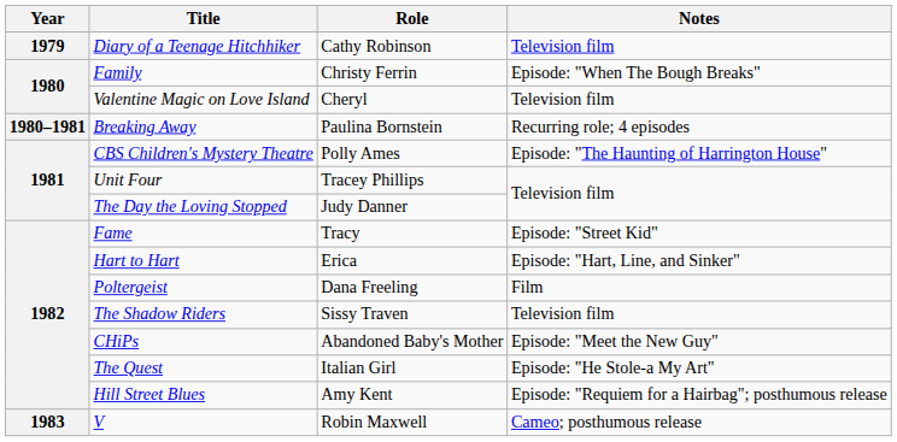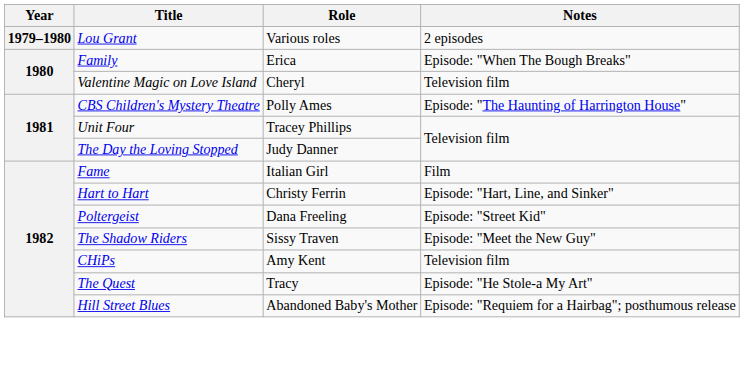 <table class="wikitable plainrowheaders sortable">
 <tr>
 <th scope="col">Year</th>
 <th scope="col">Title</th>
 <th scope="col">Role</th>
 <th scope="col" class="unsortable">Notes</th>
 </tr>
 <tr>
-<th scope="row">1979</th>
-<td><em><a href='#'>Diary of a Teenage Hitchhiker</a></em></td>
-<td>Cathy Robinson</td>
-<td><a href='#'>Television film</a></td>
+<th scope="row">1979–1980</th>
+<td><em><a href='#'>Lou Grant</a></em></td>
+<td>Various roles</td>
+<td>2 episodes</td>
 </tr>
 <tr>
 <th rowspan="2" scope="row">1980</th>
 <td><em><a href='#'>Family</a></em></td>
-<td>Christy Ferrin</td>
+<td>Erica</td>
 <td>Episode: "When The Bough Breaks"</td>
 </tr>
 <tr>
 <td><em>Valentine Magic on Love Island </em></td>
 <td>Cheryl</td>
 <td>Television film</td>
-</tr>
-<tr>
-<th scope="row">1980–1981</th>
-<td><em><a href='#'>Breaking Away</a></em></td>
-<td>Paulina Bornstein</td>
-<td>Recurring role; 4 episodes</td>
 </tr>
 <tr>
 <th rowspan="3" scope="row">1981</th>
 <td><em><a href='#'>CBS Children's Mystery Theatre</a></em></td>
 <td>Polly Ames</td>
 <td>Episode: "<a href='#'>The Haunting of Harrington House</a>"</td>
 </tr>
 <tr>
 <td><em>Unit Four</em></td>
 <td>Tracey Phillips</td>
 <td rowspan="2">Television film</td>
 </tr>
 <tr>
 <td><em><a href='#'>The Day the Loving Stopped</a></em></td>
 <td>Judy Danner</td>
 </tr>
 <tr>
 <th rowspan="7" scope="row">1982</th>
 <td><em><a href='#'>Fame</a></em></td>
-<td>Tracy</td>
-<td>Episode: "Street Kid"</td>
+<td>Italian Girl</td>
+<td>Film</td>
 </tr>
 <tr>
 <td><em><a href='#'>Hart to Hart</a></em></td>
-<td>Erica</td>
+<td>Christy Ferrin</td>
 <td>Episode: "Hart, Line, and Sinker"</td>
 </tr>
 <tr>
 <td><em><a href='#'>Poltergeist</a></em></td>
 <td>Dana Freeling</td>
-<td>Film</td>
+<td>Episode: "Street Kid"</td>
 </tr>
 <tr>
 <td><em><a href='#'>The Shadow Riders</a></em></td>
 <td>Sissy Traven</td>
+<td>Episode: "Meet the New Guy"</td>
+</tr>
+<tr>
+<td><em><a href='#'>CHiPs</a></em></td>
+<td>Amy Kent</td>
 <td>Television film</td>
 </tr>
 <tr>
-<td><em><a href='#'>CHiPs</a></em></td>
-<td>Abandoned Baby's Mother</td>
-<td>Episode: "Meet the New Guy"</td>
-</tr>
-<tr>
 <td><em><a href='#'>The Quest</a></em></td>
-<td>Italian Girl</td>
+<td>Tracy</td>
 <td>Episode: "He Stole-a My Art"</td>
 </tr>
 <tr>
 <td><em><a href='#'>Hill Street Blues</a></em></td>
-<td>Amy Kent</td>
+<td>Abandoned Baby's Mother</td>
 <td>Episode: "Requiem for a Hairbag"; posthumous release</td>
 </tr>
-<tr>
-<th scope="row">1983</th>
-<td><em><a href='#'>V</a></em></td>
-<td>Robin Maxwell</td>
-<td><a href='#'>Cameo</a>; posthumous release</td>
-</tr>
 </table>
